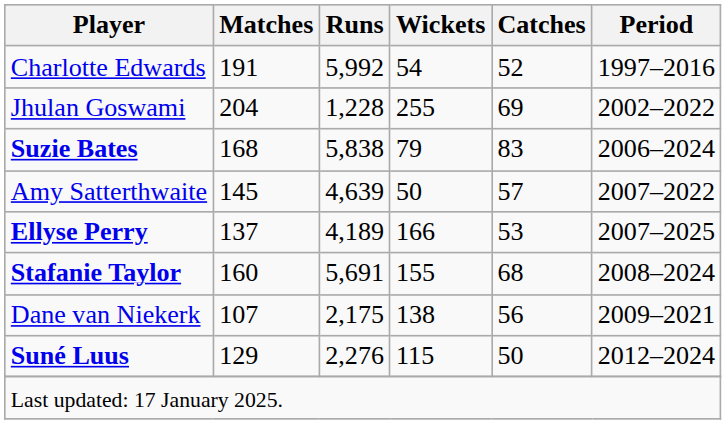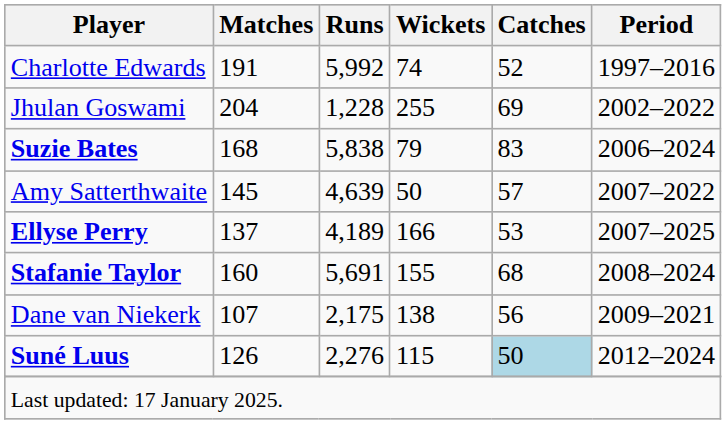 <table class="wikitable sortable defaultcenter col1left">
 <tr>
 <th scope="col" class="unsortable">Player</th>
 <th scope="col">Matches</th>
 <th scope="col">Runs</th>
 <th scope="col">Wickets</th>
 <th scope="col">Catches</th>
 <th scope="col" class="unsortable">Period</th>
 </tr>
 <tr>
 <td scope="row"> <a href='#'>Charlotte Edwards</a></td>
 <td>191</td>
 <td>5,992</td>
-<td>54</td>
+<td>74</td>
 <td>52</td>
 <td>1997–2016</td>
 </tr>
 <tr>
 <td scope="row"> <a href='#'>Jhulan Goswami</a></td>
 <td>204</td>
 <td>1,228</td>
 <td>255</td>
 <td>69</td>
 <td>2002–2022</td>
 </tr>
 <tr>
 <td scope="row"> <strong><a href='#'>Suzie Bates</a></strong></td>
 <td>168</td>
 <td>5,838</td>
 <td>79</td>
 <td>83</td>
 <td>2006–2024</td>
 </tr>
 <tr>
 <td scope="row"> <a href='#'>Amy Satterthwaite</a></td>
 <td>145</td>
 <td>4,639</td>
 <td>50</td>
 <td>57</td>
 <td>2007–2022</td>
 </tr>
 <tr>
 <td scope="row"> <strong><a href='#'>Ellyse Perry</a></strong></td>
 <td>137</td>
 <td>4,189</td>
 <td>166</td>
 <td>53</td>
 <td>2007–2025</td>
 </tr>
 <tr>
 <td scope="row"> <strong><a href='#'>Stafanie Taylor</a></strong></td>
 <td>160</td>
 <td>5,691</td>
 <td>155</td>
 <td>68</td>
 <td>2008–2024</td>
 </tr>
 <tr>
 <td scope="row"> <a href='#'>Dane van Niekerk</a></td>
 <td>107</td>
 <td>2,175</td>
 <td>138</td>
 <td>56</td>
 <td>2009–2021</td>
 </tr>
 <tr>
 <td scope="row"> <strong><a href='#'>Suné Luus</a></strong></td>
-<td>129</td>
+<td>126</td>
 <td>2,276</td>
 <td>115</td>
-<td>50</td>
+<td style="background: lightblue;">50</td>
 <td>2012–2024</td>
 </tr>
 <tr>
 </tr>
 <tr class="sortbottom">
 <td scope="row" colspan="6"><small>Last updated: 17 January 2025.</small></td>
 </tr>
 </table>
